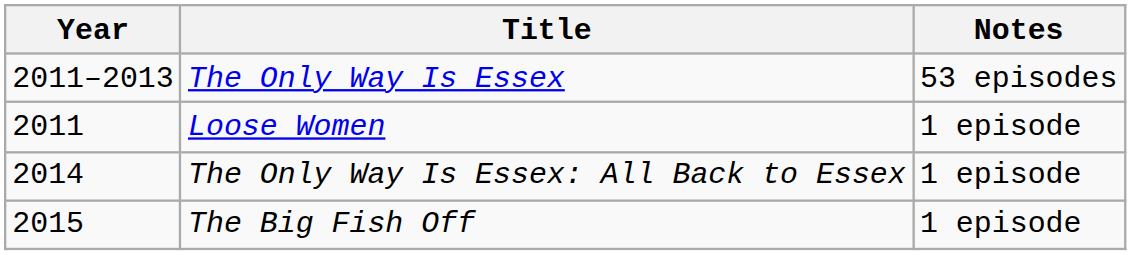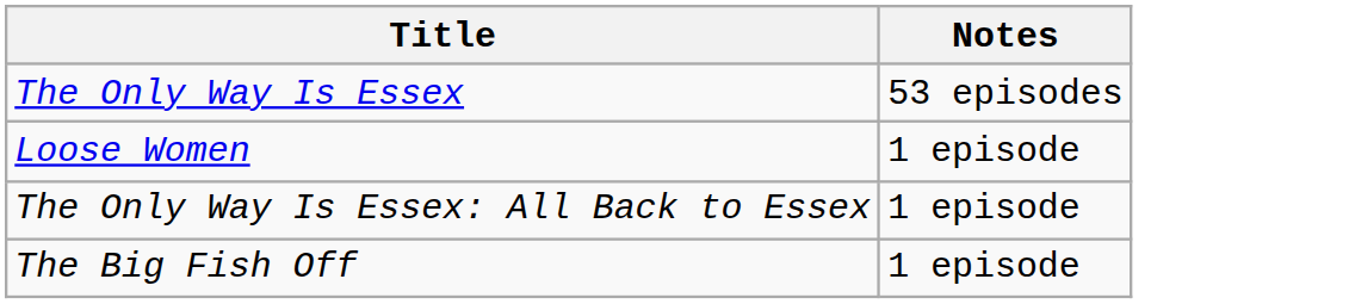 <table class="wikitable sortable">
 <tr>
-<th>Year</th>
 <th>Title</th>
 <th>Notes</th>
 </tr>
 <tr>
-<td>2011–2013</td>
 <td><em><a href='#'>The Only Way Is Essex</a></em></td>
 <td>53 episodes</td>
 </tr>
 <tr>
-<td>2011</td>
 <td><em><a href='#'>Loose Women</a></em></td>
 <td>1 episode</td>
 </tr>
 <tr>
-<td>2014</td>
 <td><em>The Only Way Is Essex: All Back to Essex</em></td>
 <td>1 episode</td>
 </tr>
 <tr>
-<td>2015</td>
 <td><em>The Big Fish Off</em></td>
 <td>1 episode</td>
 </tr>
 </table>
